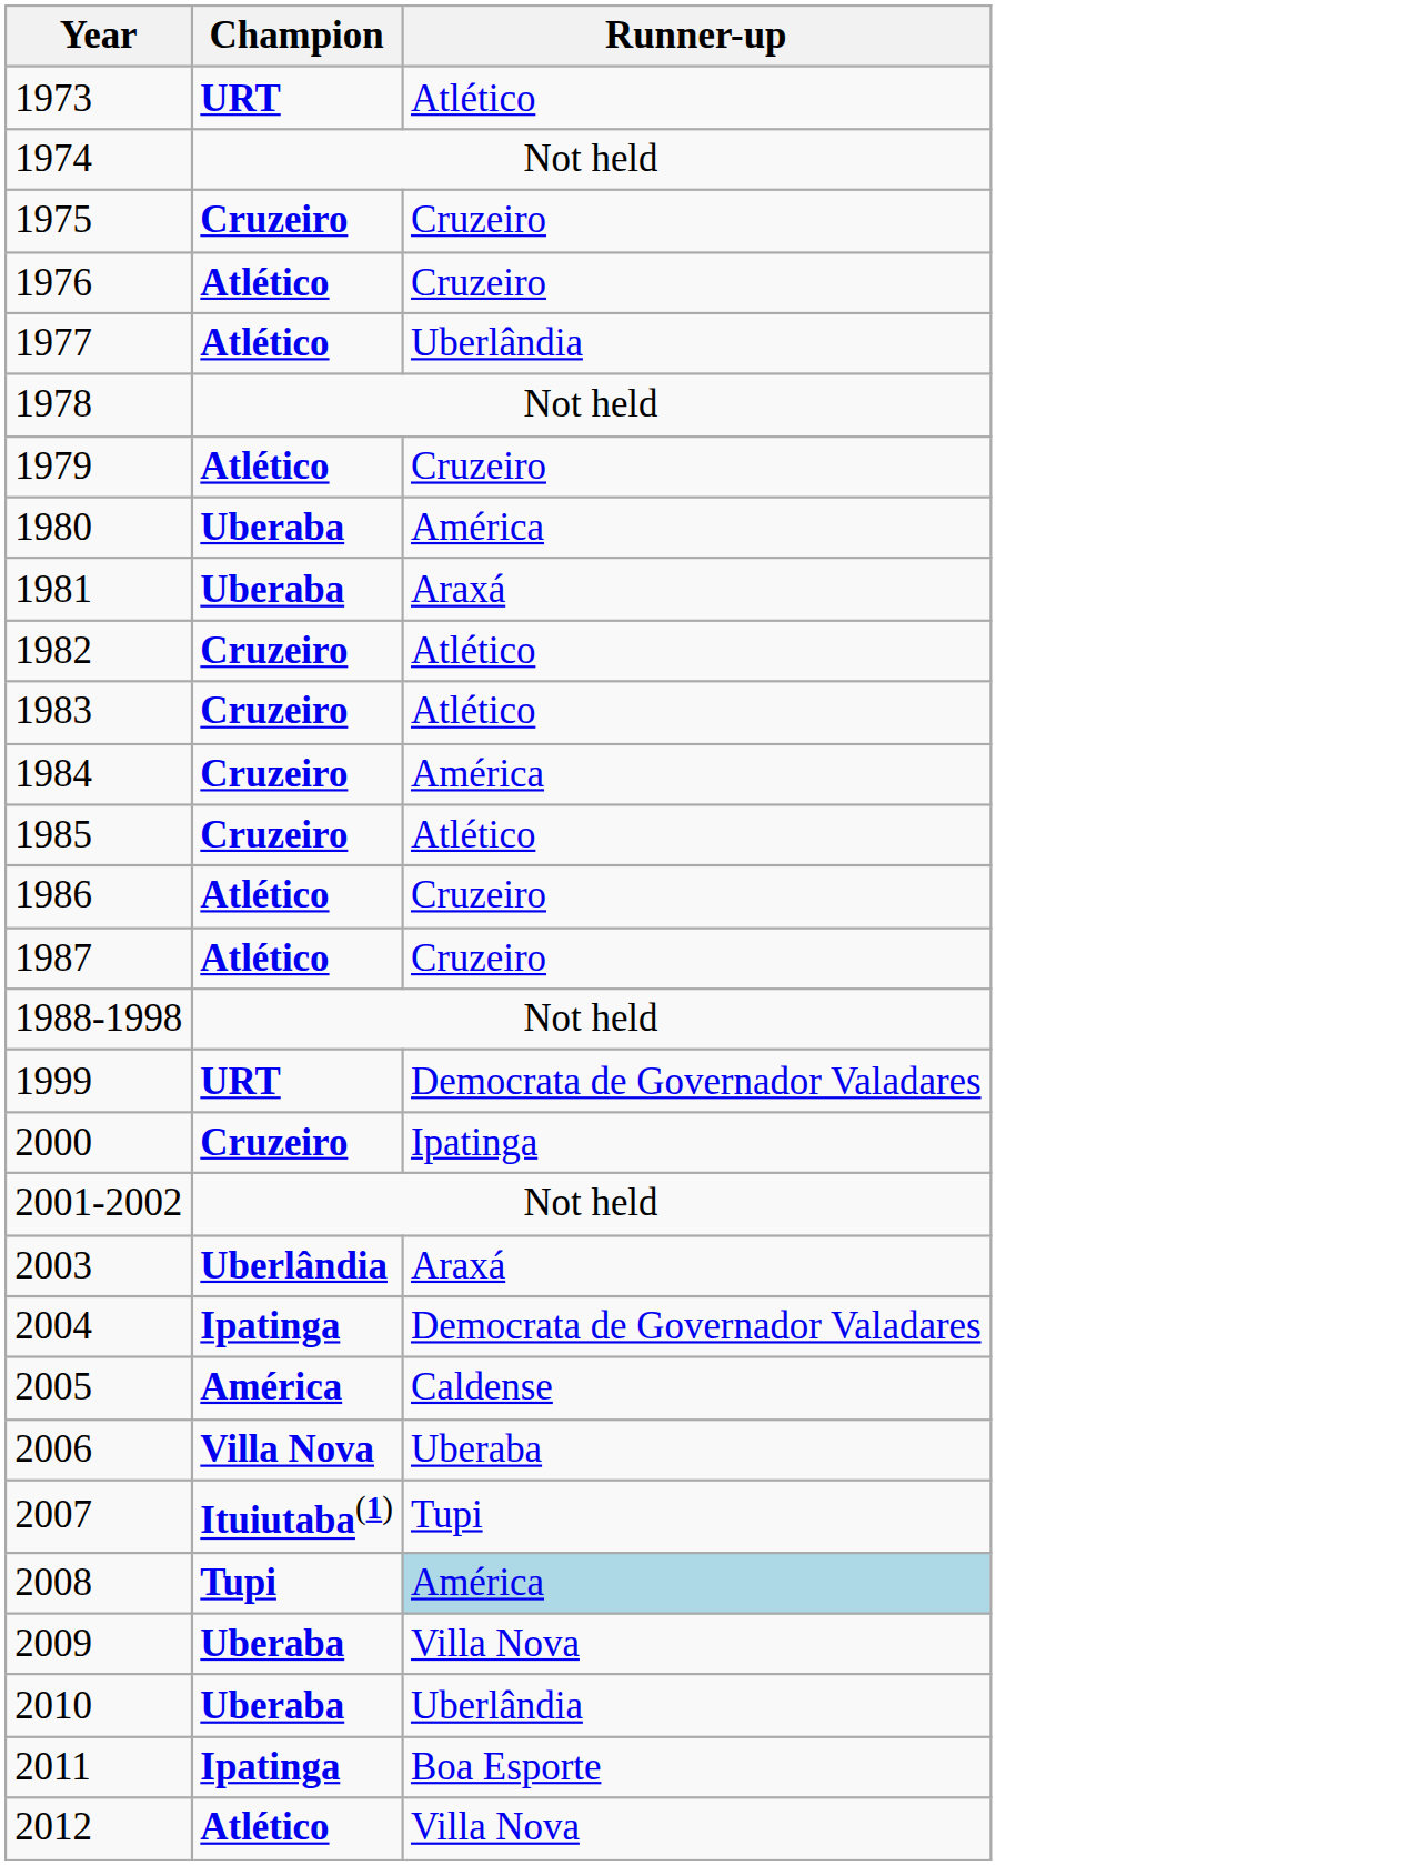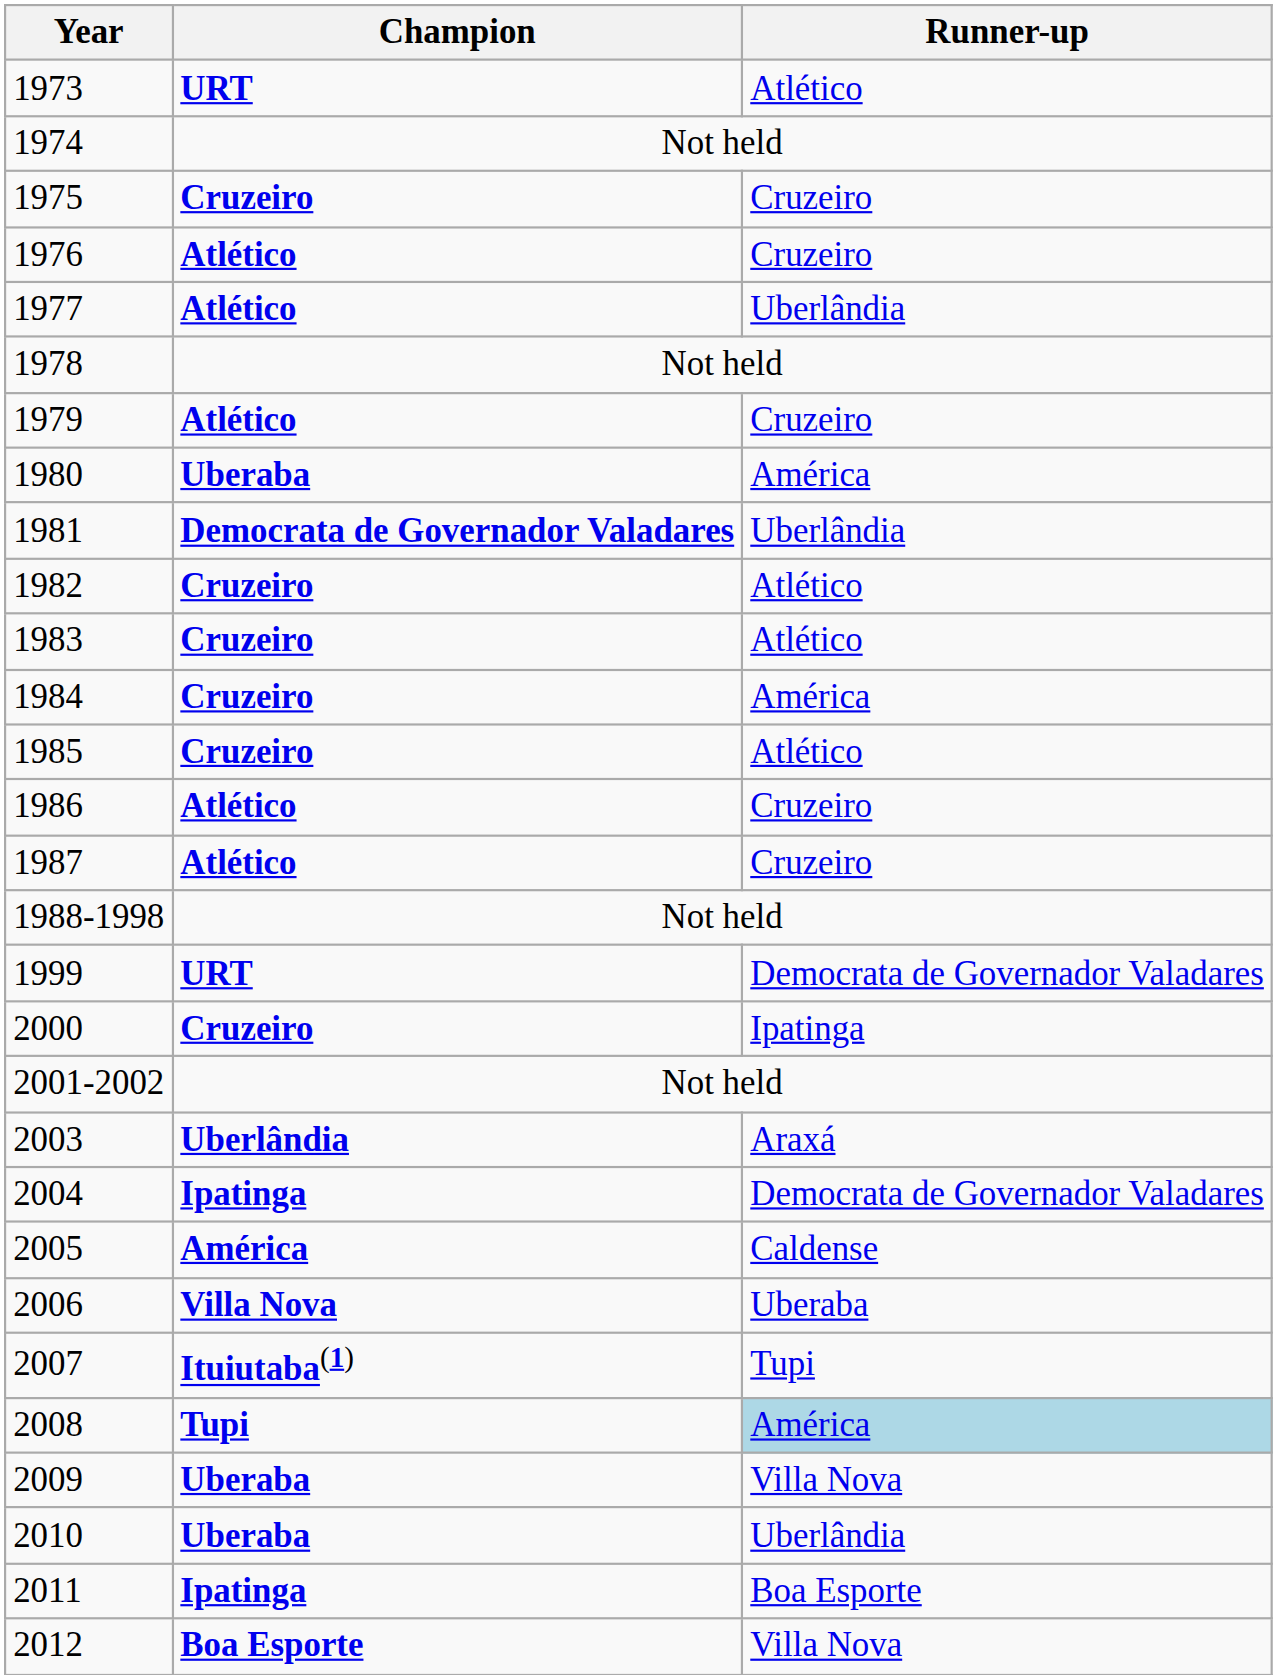 <table class="wikitable">
 <tr>
 <th>Year</th>
 <th>Champion</th>
 <th>Runner-up</th>
 </tr>
 <tr>
 <td>1973</td>
 <td><strong><a href='#'>URT</a></strong></td>
 <td><a href='#'>Atlético</a></td>
 </tr>
 <tr>
 <td>1974</td>
 <td colspan=2 style="text-align:center;">Not held</td>
 </tr>
 <tr>
 <td>1975</td>
 <td><strong><a href='#'>Cruzeiro</a></strong></td>
 <td><a href='#'>Cruzeiro</a></td>
 </tr>
 <tr>
 <td>1976</td>
 <td><strong><a href='#'>Atlético</a></strong></td>
 <td><a href='#'>Cruzeiro</a></td>
 </tr>
 <tr>
 <td>1977</td>
 <td><strong><a href='#'>Atlético</a></strong></td>
 <td><a href='#'>Uberlândia</a></td>
 </tr>
 <tr>
 <td>1978</td>
 <td colspan=2 style="text-align:center;">Not held</td>
 </tr>
 <tr>
 <td>1979</td>
 <td><strong><a href='#'>Atlético</a></strong></td>
 <td><a href='#'>Cruzeiro</a></td>
 </tr>
 <tr>
 <td>1980</td>
 <td><strong><a href='#'>Uberaba</a></strong></td>
 <td><a href='#'>América</a></td>
 </tr>
 <tr>
 <td>1981</td>
-<td><strong><a href='#'>Uberaba</a></strong></td>
-<td><a href='#'>Araxá</a></td>
+<td><strong><a href='#'>Democrata de Governador Valadares</a></strong></td>
+<td><a href='#'>Uberlândia</a></td>
 </tr>
 <tr>
 <td>1982</td>
 <td><strong><a href='#'>Cruzeiro</a></strong></td>
 <td><a href='#'>Atlético</a></td>
 </tr>
 <tr>
 <td>1983</td>
 <td><strong><a href='#'>Cruzeiro</a></strong></td>
 <td><a href='#'>Atlético</a></td>
 </tr>
 <tr>
 <td>1984</td>
 <td><strong><a href='#'>Cruzeiro</a></strong></td>
 <td><a href='#'>América</a></td>
 </tr>
 <tr>
 <td>1985</td>
 <td><strong><a href='#'>Cruzeiro</a></strong></td>
 <td><a href='#'>Atlético</a></td>
 </tr>
 <tr>
 <td>1986</td>
 <td><strong><a href='#'>Atlético</a></strong></td>
 <td><a href='#'>Cruzeiro</a></td>
 </tr>
 <tr>
 <td>1987</td>
 <td><strong><a href='#'>Atlético</a></strong></td>
 <td><a href='#'>Cruzeiro</a></td>
 </tr>
 <tr>
 <td>1988-1998</td>
 <td colspan=2 style="text-align:center;">Not held</td>
 </tr>
 <tr>
 <td>1999</td>
 <td><strong><a href='#'>URT</a></strong></td>
 <td><a href='#'>Democrata de Governador Valadares</a></td>
 </tr>
 <tr>
 <td>2000</td>
 <td><strong><a href='#'>Cruzeiro</a></strong></td>
 <td><a href='#'>Ipatinga</a></td>
 </tr>
 <tr>
 <td>2001-2002</td>
 <td colspan=2 style="text-align:center;">Not held</td>
 </tr>
 <tr>
 <td>2003</td>
 <td><strong><a href='#'>Uberlândia</a></strong></td>
 <td><a href='#'>Araxá</a></td>
 </tr>
 <tr>
 <td>2004</td>
 <td><strong><a href='#'>Ipatinga</a></strong></td>
 <td><a href='#'>Democrata de Governador Valadares</a></td>
 </tr>
 <tr>
 <td>2005</td>
 <td><strong><a href='#'>América</a></strong></td>
 <td><a href='#'>Caldense</a></td>
 </tr>
 <tr>
 <td>2006</td>
 <td><strong><a href='#'>Villa Nova</a></strong></td>
 <td><a href='#'>Uberaba</a></td>
 </tr>
 <tr>
 <td>2007</td>
 <td><strong><a href='#'>Ituiutaba</a></strong><sup>(<strong><a href='#'>1</a></strong>)</sup></td>
 <td><a href='#'>Tupi</a></td>
 </tr>
 <tr>
 <td>2008</td>
 <td><strong><a href='#'>Tupi</a></strong></td>
 <td style="background: lightblue;"><a href='#'>América</a></td>
 </tr>
 <tr>
 <td>2009</td>
 <td><strong><a href='#'>Uberaba</a></strong></td>
 <td><a href='#'>Villa Nova</a></td>
 </tr>
 <tr>
 <td>2010</td>
 <td><strong><a href='#'>Uberaba</a></strong></td>
 <td><a href='#'>Uberlândia</a></td>
 </tr>
 <tr>
 <td>2011</td>
 <td><strong><a href='#'>Ipatinga</a></strong></td>
 <td><a href='#'>Boa Esporte</a></td>
 </tr>
 <tr>
 <td>2012</td>
-<td><strong><a href='#'>Atlético</a></strong></td>
+<td><strong><a href='#'>Boa Esporte</a></strong></td>
 <td><a href='#'>Villa Nova</a></td>
 </tr>
 </table>
